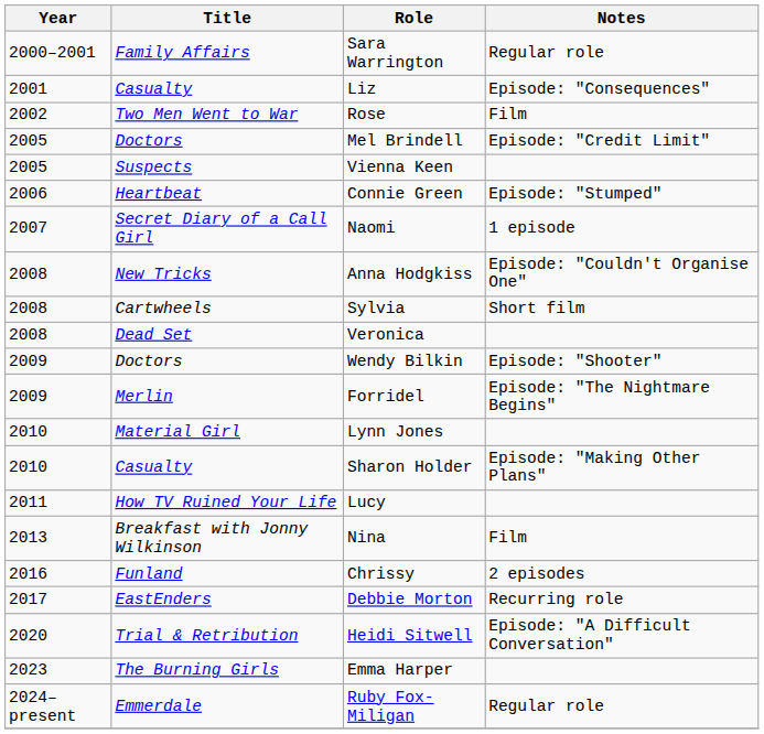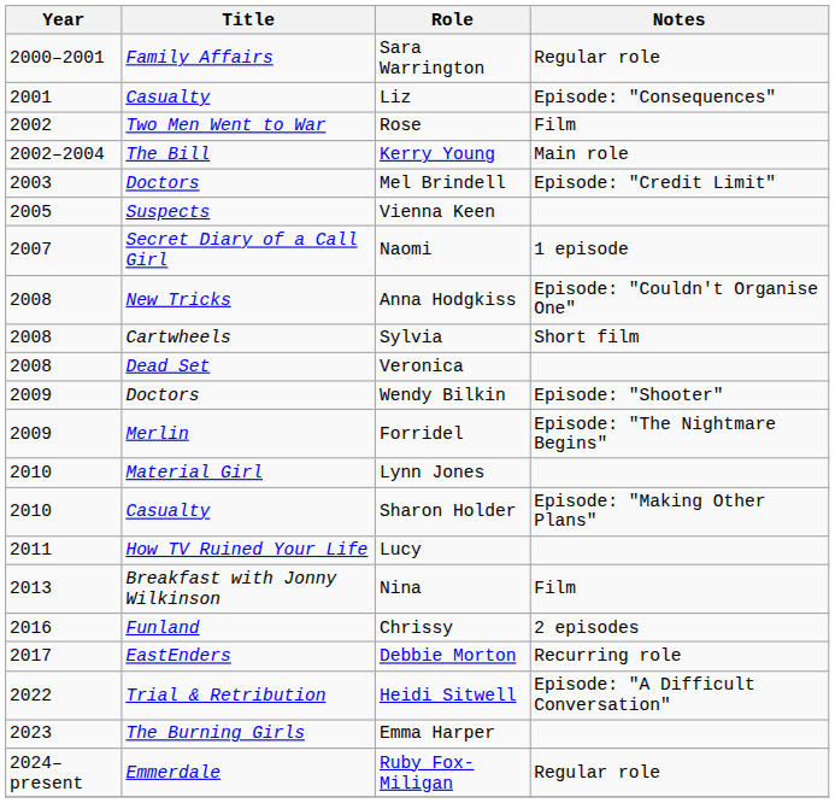 <table class="wikitable">
 <tr>
 <th>Year</th>
 <th>Title</th>
 <th>Role</th>
 <th>Notes</th>
 </tr>
 <tr>
 <td>2000–2001</td>
 <td><em><a href='#'>Family Affairs</a></em></td>
 <td>Sara Warrington</td>
 <td>Regular role</td>
 </tr>
 <tr>
 <td>2001</td>
 <td><em><a href='#'>Casualty</a></em></td>
 <td>Liz</td>
 <td>Episode: "Consequences"</td>
 </tr>
 <tr>
 <td>2002</td>
 <td><em><a href='#'>Two Men Went to War</a></em></td>
 <td>Rose</td>
 <td>Film</td>
 </tr>
 <tr>
-<td>2005</td>
+<td>2002–2004</td>
+<td><em><a href='#'>The Bill</a></em></td>
+<td><a href='#'>Kerry Young</a></td>
+<td>Main role</td>
+</tr>
+<tr>
+<td>2003</td>
 <td><em><a href='#'>Doctors</a></em></td>
 <td>Mel Brindell</td>
 <td>Episode: "Credit Limit"</td>
 </tr>
 <tr>
 <td>2005</td>
 <td><em><a href='#'>Suspects</a></em></td>
 <td>Vienna Keen</td>
 <td></td>
-</tr>
-<tr>
-<td>2006</td>
-<td><em><a href='#'>Heartbeat</a></em></td>
-<td>Connie Green</td>
-<td>Episode: "Stumped"</td>
 </tr>
 <tr>
 <td>2007</td>
 <td><em><a href='#'>Secret Diary of a Call Girl</a></em></td>
 <td>Naomi</td>
 <td>1 episode</td>
 </tr>
 <tr>
 <td>2008</td>
 <td><em><a href='#'>New Tricks</a></em></td>
 <td>Anna Hodgkiss</td>
 <td>Episode: "Couldn't Organise One"</td>
 </tr>
 <tr>
 <td>2008</td>
 <td><em>Cartwheels</em></td>
 <td>Sylvia</td>
 <td>Short film</td>
 </tr>
 <tr>
 <td>2008</td>
 <td><em><a href='#'>Dead Set</a></em></td>
 <td>Veronica</td>
 <td></td>
 </tr>
 <tr>
 <td>2009</td>
 <td><em>Doctors</em></td>
 <td>Wendy Bilkin</td>
 <td>Episode: "Shooter"</td>
 </tr>
 <tr>
 <td>2009</td>
 <td><em><a href='#'>Merlin</a></em></td>
 <td>Forridel</td>
 <td>Episode: "The Nightmare Begins"</td>
 </tr>
 <tr>
 <td>2010</td>
 <td><em><a href='#'>Material Girl</a></em></td>
 <td>Lynn Jones</td>
 <td></td>
 </tr>
 <tr>
 <td>2010</td>
 <td><em><a href='#'>Casualty</a></em></td>
 <td>Sharon Holder</td>
 <td>Episode: "Making Other Plans"</td>
 </tr>
 <tr>
 <td>2011</td>
 <td><em><a href='#'>How TV Ruined Your Life</a></em></td>
 <td>Lucy</td>
 <td></td>
 </tr>
 <tr>
 <td>2013</td>
 <td><em>Breakfast with Jonny Wilkinson</em></td>
 <td>Nina</td>
 <td>Film</td>
 </tr>
 <tr>
 <td>2016</td>
 <td><em><a href='#'>Funland</a></em></td>
 <td>Chrissy</td>
 <td>2 episodes</td>
 </tr>
 <tr>
 <td>2017</td>
 <td><em><a href='#'>EastEnders</a></em></td>
 <td><a href='#'>Debbie Morton</a></td>
 <td>Recurring role</td>
 </tr>
 <tr>
-<td>2020</td>
+<td>2022</td>
 <td><em><a href='#'>Trial & Retribution</a></em></td>
 <td><a href='#'>Heidi Sitwell</a></td>
 <td>Episode: "A Difficult Conversation"</td>
 </tr>
 <tr>
 <td>2023</td>
 <td><em><a href='#'>The Burning Girls</a></em></td>
 <td>Emma Harper</td>
 <td></td>
 </tr>
 <tr>
 <td>2024–present</td>
 <td><em><a href='#'>Emmerdale</a></em></td>
 <td><a href='#'>Ruby Fox-Miligan</a></td>
 <td>Regular role</td>
 </tr>
 <tr>
 </tr>
 </table>
